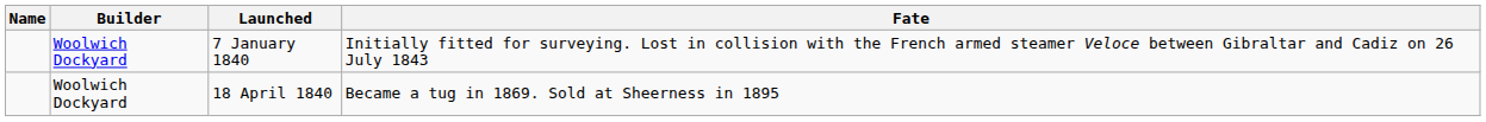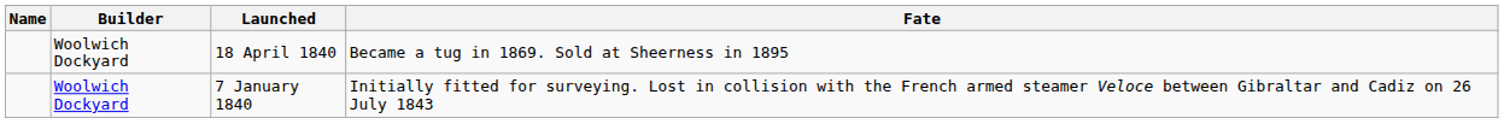 <table class="wikitable" style="text-align:left">
 <tr>
 <th>Name</th>
 <th>Builder</th>
 <th>Launched</th>
 <th>Fate</th>
 </tr>
 <tr>
 <td></td>
+<td>Woolwich Dockyard</td>
+<td>18 April 1840</td>
+<td>Became a tug in 1869. Sold at Sheerness in 1895</td>
+</tr>
+<tr>
+<td></td>
 <td><a href='#'>Woolwich Dockyard</a></td>
 <td>7 January 1840</td>
 <td>Initially fitted for surveying. Lost in collision with the French armed steamer <em>Veloce</em> between Gibraltar and Cadiz on 26 July 1843</td>
 </tr>
-<tr>
-<td></td>
-<td>Woolwich Dockyard</td>
-<td>18 April 1840</td>
-<td>Became a tug in 1869. Sold at Sheerness in 1895</td>
-</tr>
 </table>
